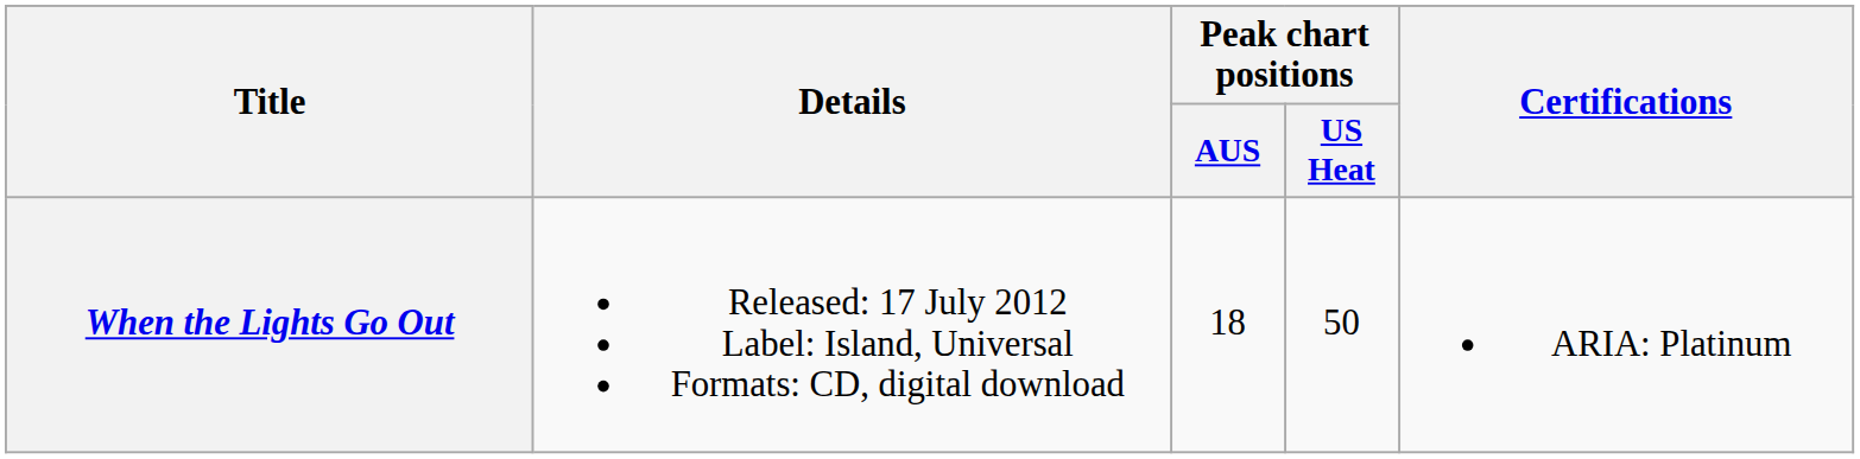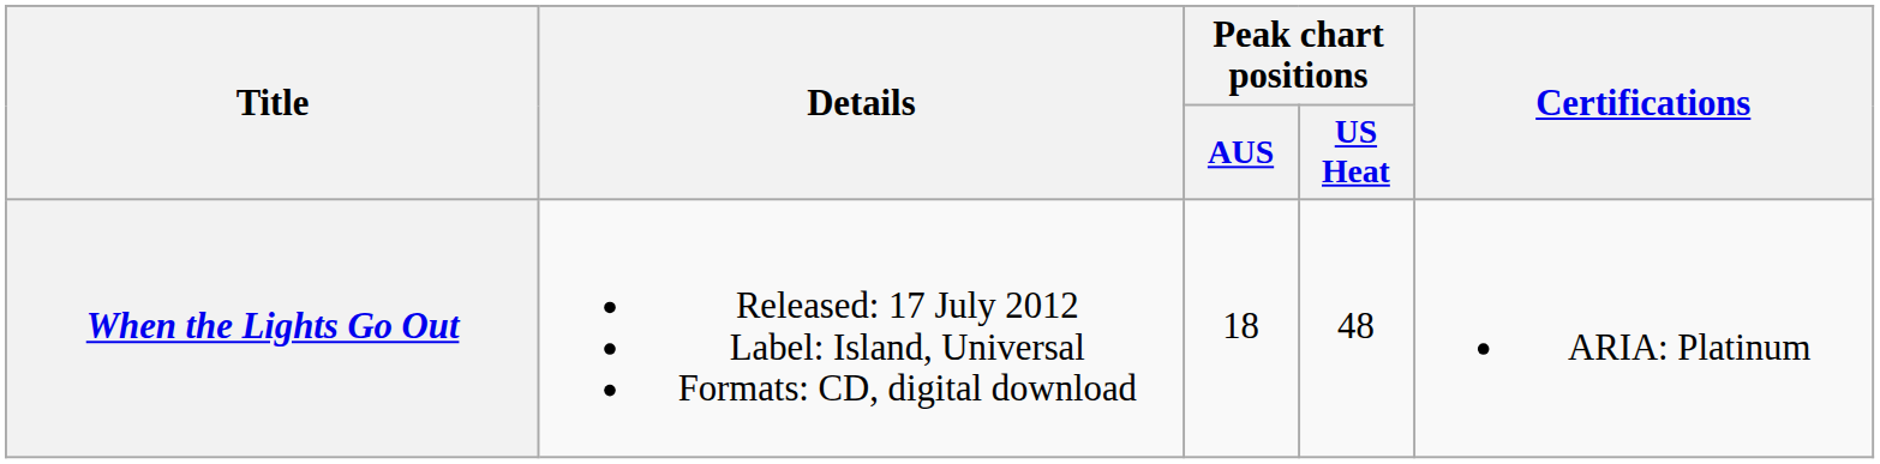 <table class="wikitable plainrowheaders" style="text-align:center;" border="1">
 <tr>
 <th scope="col" rowspan="2" style="width:14em;">Title</th>
 <th scope="col" rowspan="2" style="width:17em;">Details</th>
 <th scope="col" colspan="2">Peak chart positions</th>
 <th scope="col" rowspan="2" style="width:12em;"><a href='#'>Certifications</a></th>
 </tr>
 <tr>
 <th scope="col" style="width:3em;font-size:90%;"><a href='#'>AUS</a><br></th>
 <th scope="col" style="width:3em;font-size:90%;"><a href='#'>US<br>Heat</a><br></th>
 </tr>
 <tr>
 <th scope="row"><em><a href='#'>When the Lights Go Out</a></em></th>
 <td><br><ul><li>Released: 17 July 2012 </li><li>Label: Island, Universal</li><li>Formats: CD, digital download</li></ul></td>
 <td>18</td>
-<td>50</td>
+<td>48</td>
 <td><br><ul><li>ARIA: Platinum</li></ul></td>
 </tr>
 </table>
